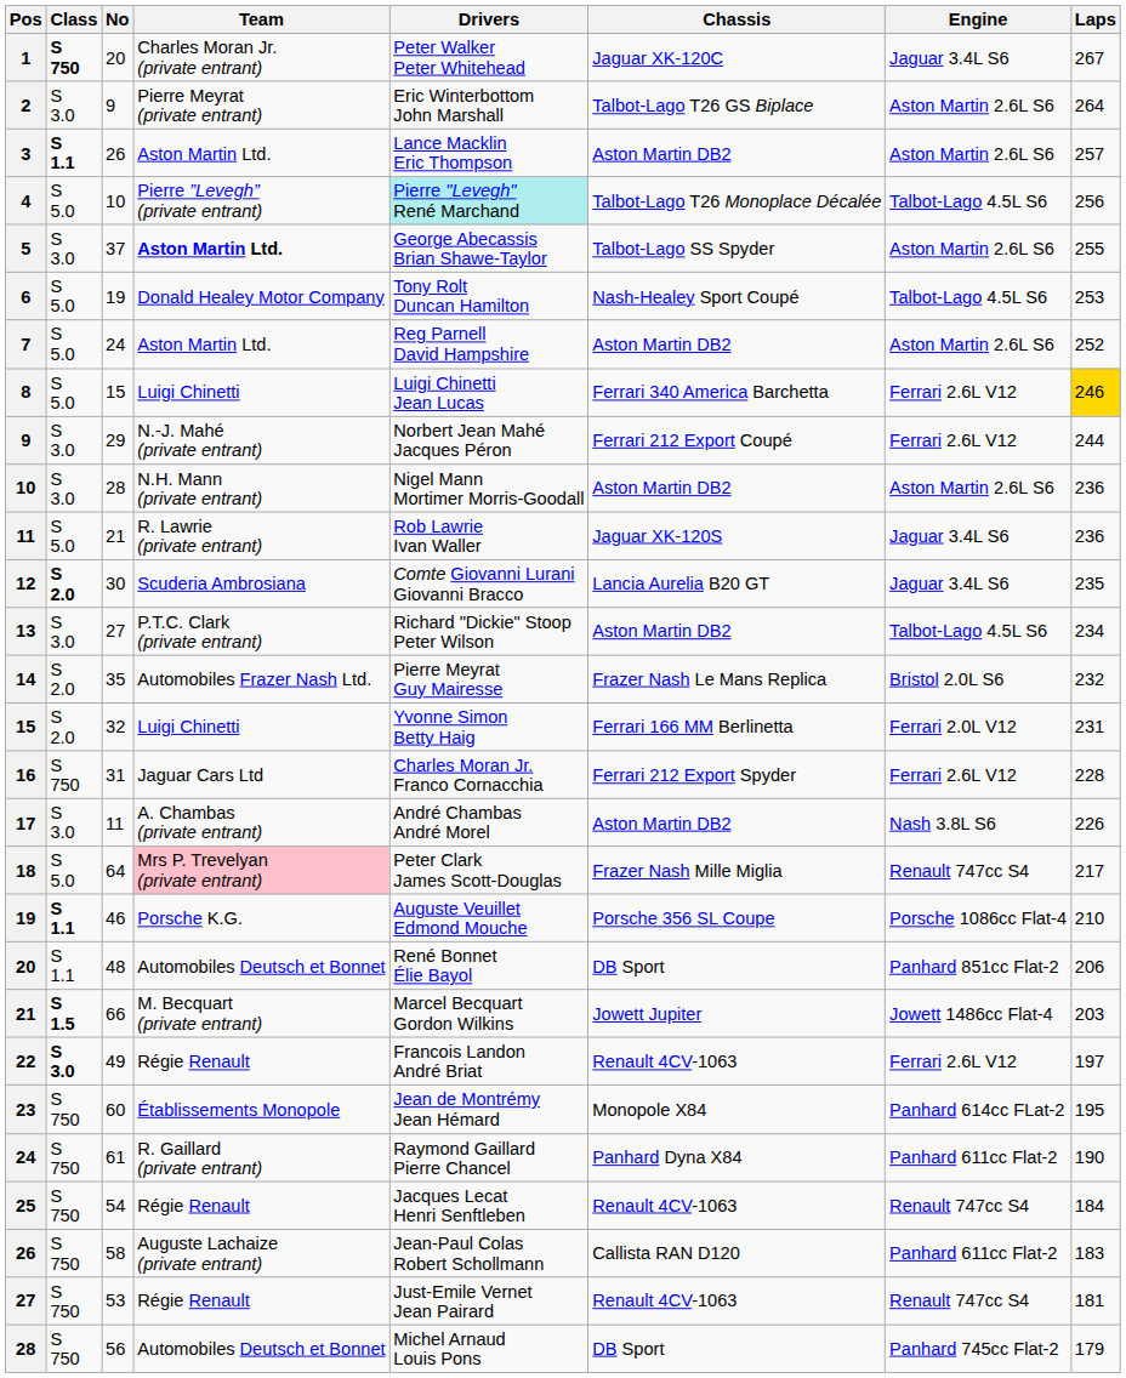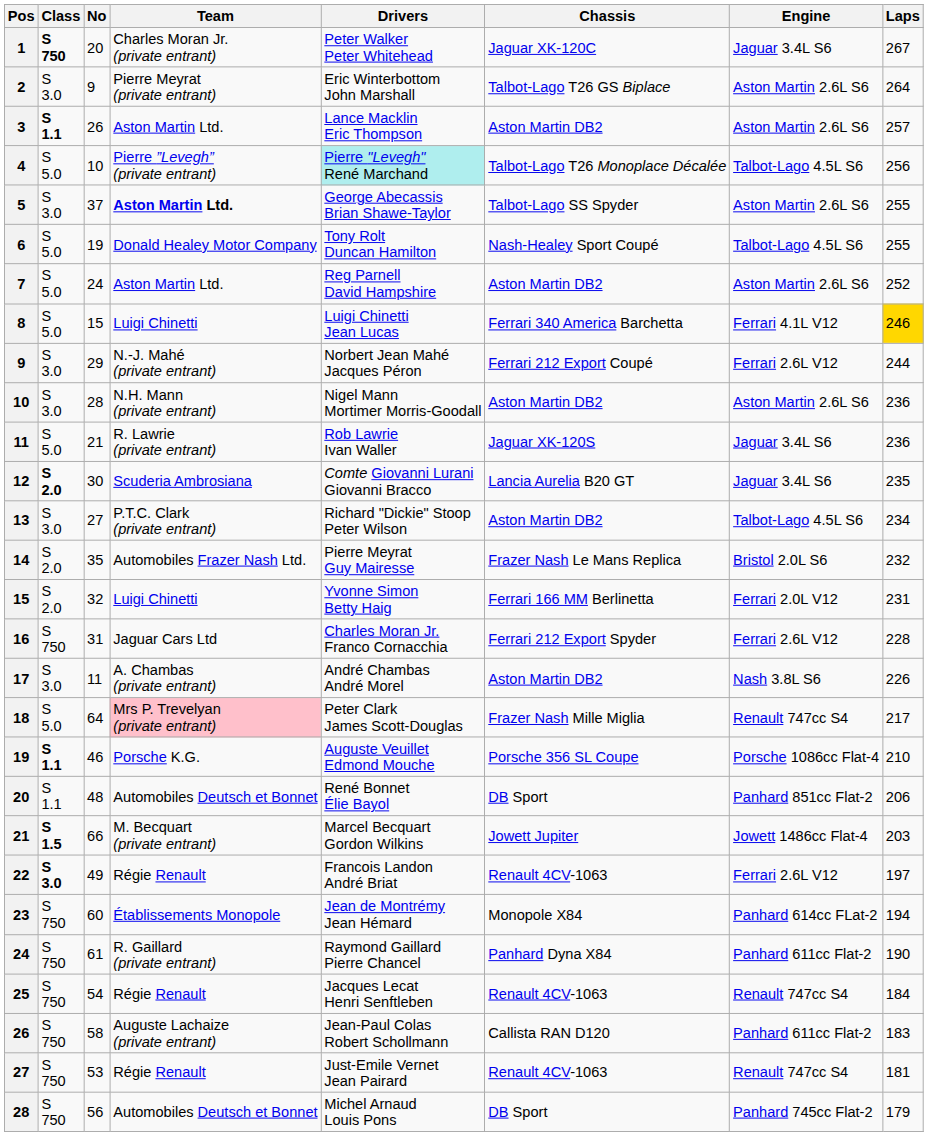 <table class="wikitable" style="font-size: 95%;">
 <tr>
 <th>Pos</th>
 <th>Class</th>
 <th>No</th>
 <th>Team</th>
 <th>Drivers</th>
 <th>Chassis</th>
 <th>Engine</th>
 <th>Laps</th>
 </tr>
 <tr>
 <th>1</th>
 <td><strong>S<br>750</strong></td>
 <td>20</td>
 <td> Charles Moran Jr. <br><em>(private entrant)</em></td>
 <td> <a href='#'>Peter Walker</a><br> <a href='#'>Peter Whitehead</a></td>
 <td><a href='#'>Jaguar XK-120C</a></td>
 <td><a href='#'>Jaguar</a> 3.4L S6</td>
 <td>267</td>
 </tr>
 <tr>
 <th>2</th>
 <td>S<br>3.0</td>
 <td>9</td>
 <td> Pierre Meyrat<br><em>(private entrant)</em></td>
 <td> Eric Winterbottom<br> John Marshall</td>
 <td><a href='#'>Talbot-Lago</a> T26 GS <em>Biplace</em></td>
 <td><a href='#'>Aston Martin</a> 2.6L S6</td>
 <td>264</td>
 </tr>
 <tr>
 <th>3</th>
 <td><strong>S<br>1.1</strong></td>
 <td>26</td>
 <td> <a href='#'>Aston Martin</a> Ltd.</td>
 <td> <a href='#'>Lance Macklin</a><br> <a href='#'>Eric Thompson</a></td>
 <td><a href='#'>Aston Martin DB2</a></td>
 <td><a href='#'>Aston Martin</a> 2.6L S6</td>
 <td>257</td>
 </tr>
 <tr>
 <th>4</th>
 <td>S<br>5.0</td>
 <td>10</td>
 <td> <a href='#'>Pierre <em>”Levegh”</em></a> <br><em>(private entrant)</em></td>
 <td style="background: paleturquoise;"> <a href='#'>Pierre <em>"Levegh"</em></a><br> René Marchand</td>
 <td><a href='#'>Talbot-Lago</a> T26 <em>Monoplace Décalée</em></td>
 <td><a href='#'>Talbot-Lago</a> 4.5L S6</td>
 <td>256</td>
 </tr>
 <tr>
 <th>5</th>
 <td>S<br>3.0</td>
 <td>37</td>
 <td><strong> <a href='#'>Aston Martin</a> Ltd.</strong></td>
 <td> <a href='#'>George Abecassis</a><br> <a href='#'>Brian Shawe-Taylor</a></td>
 <td><a href='#'>Talbot-Lago</a> SS Spyder</td>
 <td><a href='#'>Aston Martin</a> 2.6L S6</td>
 <td>255</td>
 </tr>
 <tr>
 <th>6</th>
 <td>S<br>5.0</td>
 <td>19</td>
 <td> <a href='#'>Donald Healey Motor Company</a></td>
 <td> <a href='#'>Tony Rolt</a><br> <a href='#'>Duncan Hamilton</a></td>
 <td><a href='#'>Nash-Healey</a> Sport Coupé</td>
 <td><a href='#'>Talbot-Lago</a> 4.5L S6</td>
-<td>253</td>
+<td>255</td>
 </tr>
 <tr>
 <th>7</th>
 <td>S<br>5.0</td>
 <td>24</td>
 <td> <a href='#'>Aston Martin</a> Ltd.</td>
 <td> <a href='#'>Reg Parnell</a><br> <a href='#'>David Hampshire</a></td>
 <td><a href='#'>Aston Martin DB2</a></td>
 <td><a href='#'>Aston Martin</a> 2.6L S6</td>
 <td>252</td>
 </tr>
 <tr>
 <th>8</th>
 <td>S<br>5.0</td>
 <td>15</td>
 <td> <a href='#'>Luigi Chinetti</a></td>
 <td> <a href='#'>Luigi Chinetti</a><br> <a href='#'>Jean Lucas</a></td>
 <td><a href='#'>Ferrari 340 America</a> Barchetta</td>
-<td><a href='#'>Ferrari</a> 2.6L V12</td>
+<td><a href='#'>Ferrari</a> 4.1L V12</td>
 <td style="background: gold;">246</td>
 </tr>
 <tr>
 <th>9</th>
 <td>S<br>3.0</td>
 <td>29</td>
 <td> N.-J. Mahé<br><em>(private entrant)</em></td>
 <td> Norbert Jean Mahé<br> Jacques Péron</td>
 <td><a href='#'>Ferrari 212 Export</a> Coupé</td>
 <td><a href='#'>Ferrari</a> 2.6L V12</td>
 <td>244</td>
 </tr>
 <tr>
 <th>10</th>
 <td>S<br>3.0</td>
 <td>28</td>
 <td> N.H. Mann<br><em>(private entrant)</em></td>
 <td> Nigel Mann<br> Mortimer Morris-Goodall</td>
 <td><a href='#'>Aston Martin DB2</a></td>
 <td><a href='#'>Aston Martin</a> 2.6L S6</td>
 <td>236</td>
 </tr>
 <tr>
 <th>11</th>
 <td>S<br>5.0</td>
 <td>21</td>
 <td> R. Lawrie<br><em>(private entrant)</em></td>
 <td> <a href='#'>Rob Lawrie</a><br> Ivan Waller</td>
 <td><a href='#'>Jaguar XK-120S</a></td>
 <td><a href='#'>Jaguar</a> 3.4L S6</td>
 <td>236</td>
 </tr>
 <tr>
 <th>12</th>
 <td><strong>S<br>2.0</strong></td>
 <td>30</td>
 <td> <a href='#'>Scuderia Ambrosiana</a></td>
 <td> <em>Comte</em> <a href='#'>Giovanni Lurani</a><br> Giovanni Bracco</td>
 <td><a href='#'>Lancia Aurelia</a> B20 GT</td>
 <td><a href='#'>Jaguar</a> 3.4L S6</td>
 <td>235</td>
 </tr>
 <tr>
 <th>13</th>
 <td>S<br>3.0</td>
 <td>27</td>
 <td> P.T.C. Clark<br><em>(private entrant)</em></td>
 <td> Richard "Dickie" Stoop<br> Peter Wilson</td>
 <td><a href='#'>Aston Martin DB2</a></td>
 <td><a href='#'>Talbot-Lago</a> 4.5L S6</td>
 <td>234</td>
 </tr>
 <tr>
 <th>14</th>
 <td>S<br>2.0</td>
 <td>35</td>
 <td> Automobiles <a href='#'>Frazer Nash</a> Ltd.</td>
 <td> Pierre Meyrat<br> <a href='#'>Guy Mairesse</a></td>
 <td><a href='#'>Frazer Nash</a> Le Mans Replica</td>
 <td><a href='#'>Bristol</a> 2.0L S6</td>
 <td>232</td>
 </tr>
 <tr>
 <th>15</th>
 <td>S<br>2.0</td>
 <td>32</td>
 <td> <a href='#'>Luigi Chinetti</a></td>
 <td> <a href='#'>Yvonne Simon</a><br> <a href='#'>Betty Haig</a></td>
 <td><a href='#'>Ferrari 166 MM</a> Berlinetta</td>
 <td><a href='#'>Ferrari</a> 2.0L V12</td>
 <td>231</td>
 </tr>
 <tr>
 <th>16</th>
 <td>S<br>750</td>
 <td>31</td>
 <td> Jaguar Cars Ltd</td>
 <td> <a href='#'>Charles Moran Jr.</a><br> Franco Cornacchia</td>
 <td><a href='#'>Ferrari 212 Export</a> Spyder</td>
 <td><a href='#'>Ferrari</a> 2.6L V12</td>
 <td>228</td>
 </tr>
 <tr>
 <th>17</th>
 <td>S<br>3.0</td>
 <td>11</td>
 <td> A. Chambas<br><em>(private entrant)</em></td>
 <td> André Chambas<br> André Morel</td>
 <td><a href='#'>Aston Martin DB2</a></td>
 <td><a href='#'>Nash</a> 3.8L S6</td>
 <td>226</td>
 </tr>
 <tr>
 <th>18</th>
 <td>S<br>5.0</td>
 <td>64</td>
 <td style="background: pink;"> Mrs P. Trevelyan<br><em>(private entrant)</em></td>
 <td> Peter Clark<br> James Scott-Douglas</td>
 <td><a href='#'>Frazer Nash</a> Mille Miglia</td>
 <td><a href='#'>Renault</a> 747cc S4</td>
 <td>217</td>
 </tr>
 <tr>
 <th>19</th>
 <td><strong>S<br>1.1</strong></td>
 <td>46</td>
 <td> <a href='#'>Porsche</a> K.G.</td>
 <td> <a href='#'>Auguste Veuillet</a><br> <a href='#'>Edmond Mouche</a></td>
 <td><a href='#'>Porsche 356 SL Coupe</a></td>
 <td><a href='#'>Porsche</a> 1086cc Flat-4</td>
 <td>210</td>
 </tr>
 <tr>
 <th>20</th>
 <td>S<br>1.1</td>
 <td>48</td>
 <td> Automobiles <a href='#'>Deutsch et Bonnet</a></td>
 <td> René Bonnet<br> <a href='#'>Élie Bayol</a></td>
 <td><a href='#'>DB</a> Sport</td>
 <td><a href='#'>Panhard</a> 851cc Flat-2</td>
 <td>206</td>
 </tr>
 <tr>
 <th>21</th>
 <td><strong>S<br>1.5</strong></td>
 <td>66</td>
 <td> M. Becquart<br><em>(private entrant)</em></td>
 <td> Marcel Becquart<br> Gordon Wilkins</td>
 <td><a href='#'>Jowett Jupiter</a></td>
 <td><a href='#'>Jowett</a> 1486cc Flat-4</td>
 <td>203</td>
 </tr>
 <tr>
 <th>22</th>
 <td><strong>S<br>3.0</strong></td>
 <td>49</td>
 <td> Régie <a href='#'>Renault</a></td>
 <td> Francois Landon<br> André Briat</td>
 <td><a href='#'>Renault 4CV</a>-1063</td>
 <td><a href='#'>Ferrari</a> 2.6L V12</td>
 <td>197</td>
 </tr>
 <tr>
 <th>23</th>
 <td>S<br>750</td>
 <td>60</td>
 <td> <a href='#'>Établissements Monopole</a></td>
 <td> <a href='#'>Jean de Montrémy</a><br> Jean Hémard</td>
 <td>Monopole X84</td>
 <td><a href='#'>Panhard</a> 614cc FLat-2</td>
-<td>195</td>
+<td>194</td>
 </tr>
 <tr>
 <th>24</th>
 <td>S<br>750</td>
 <td>61</td>
 <td> R. Gaillard<br><em>(private entrant)</em></td>
 <td> Raymond Gaillard<br> Pierre Chancel</td>
 <td><a href='#'>Panhard</a> Dyna X84</td>
 <td><a href='#'>Panhard</a> 611cc Flat-2</td>
 <td>190</td>
 </tr>
 <tr>
 <th>25</th>
 <td>S<br>750</td>
 <td>54</td>
 <td> Régie <a href='#'>Renault</a></td>
 <td> Jacques Lecat<br> Henri Senftleben</td>
 <td><a href='#'>Renault 4CV</a>-1063</td>
 <td><a href='#'>Renault</a> 747cc S4</td>
 <td>184</td>
 </tr>
 <tr>
 <th>26</th>
 <td>S<br>750</td>
 <td>58</td>
 <td> Auguste Lachaize<br><em>(private entrant)</em></td>
 <td> Jean-Paul Colas<br> Robert Schollmann</td>
 <td>Callista RAN D120</td>
 <td><a href='#'>Panhard</a> 611cc Flat-2</td>
 <td>183</td>
 </tr>
 <tr>
 <th>27</th>
 <td>S<br>750</td>
 <td>53</td>
 <td> Régie <a href='#'>Renault</a></td>
 <td> Just-Emile Vernet<br> Jean Pairard</td>
 <td><a href='#'>Renault 4CV</a>-1063</td>
 <td><a href='#'>Renault</a> 747cc S4</td>
 <td>181</td>
 </tr>
 <tr>
 <th>28</th>
 <td>S<br>750</td>
 <td>56</td>
 <td> Automobiles <a href='#'>Deutsch et Bonnet</a></td>
 <td> Michel Arnaud<br> Louis Pons</td>
 <td><a href='#'>DB</a> Sport</td>
 <td><a href='#'>Panhard</a> 745cc Flat-2</td>
 <td>179</td>
 </tr>
 </table>
